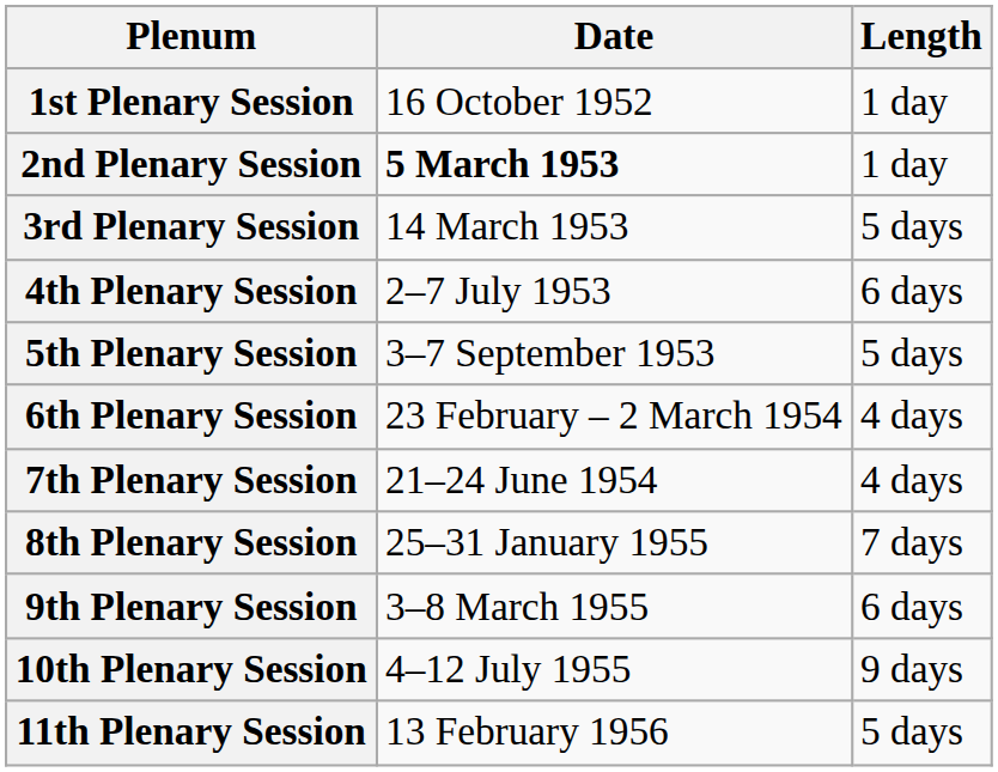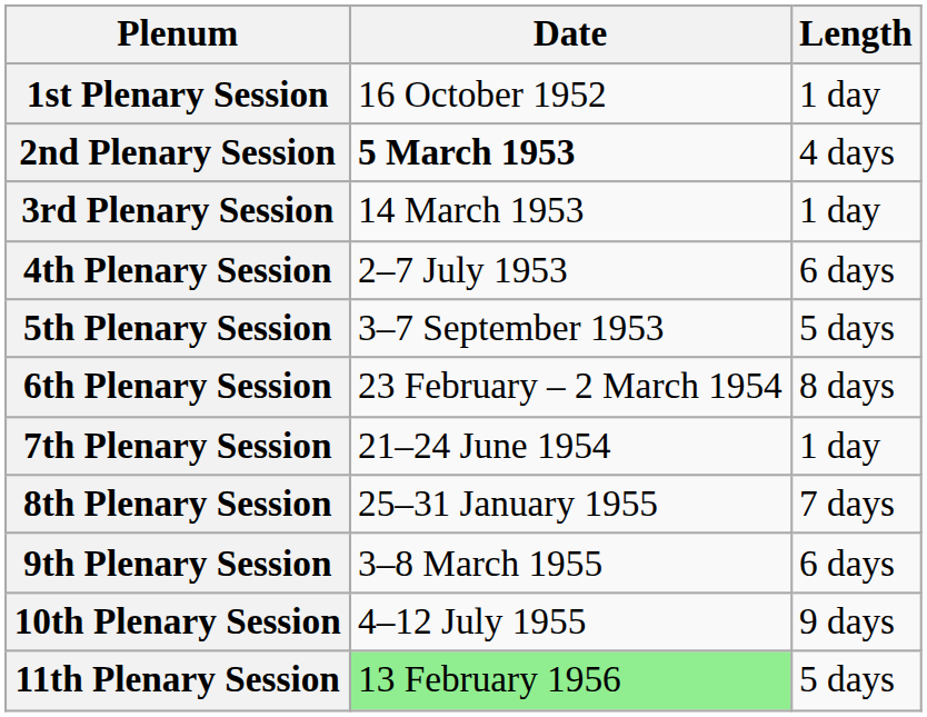 <table class="wikitable sortable plainrowheaders">
 <tr>
 <th scope="col">Plenum</th>
 <th scope="col">Date</th>
 <th scope="col">Length</th>
 </tr>
 <tr>
 <th scope="row">1st Plenary Session</th>
 <td data-sort-value="1">16 October 1952</td>
 <td>1 day</td>
 </tr>
 <tr>
 <th scope="row">2nd Plenary Session</th>
 <td data-sort-value="2"><strong>5 March 1953</strong></td>
-<td>1 day</td>
+<td>4 days</td>
 </tr>
 <tr>
 <th scope="row">3rd Plenary Session</th>
 <td data-sort-value="3">14 March 1953</td>
-<td>5 days</td>
+<td>1 day</td>
 </tr>
 <tr>
 <th scope="row">4th Plenary Session</th>
 <td data-sort-value="4">2–7 July 1953</td>
 <td>6 days</td>
 </tr>
 <tr>
 <th scope="row">5th Plenary Session</th>
 <td data-sort-value="5">3–7 September 1953</td>
 <td>5 days</td>
 </tr>
 <tr>
 <th scope="row">6th Plenary Session</th>
 <td data-sort-value="6">23 February – 2 March 1954</td>
-<td>4 days</td>
+<td>8 days</td>
 </tr>
 <tr>
 <th scope="row">7th Plenary Session</th>
 <td data-sort-value="7">21–24 June 1954</td>
-<td>4 days</td>
+<td>1 day</td>
 </tr>
 <tr>
 <th scope="row">8th Plenary Session</th>
 <td data-sort-value="8">25–31 January 1955</td>
 <td>7 days</td>
 </tr>
 <tr>
 <th scope="row">9th Plenary Session</th>
 <td data-sort-value="9">3–8 March 1955</td>
 <td>6 days</td>
 </tr>
 <tr>
 <th scope="row">10th Plenary Session</th>
 <td data-sort-value="10">4–12 July 1955</td>
 <td>9 days</td>
 </tr>
 <tr>
 <th scope="row">11th Plenary Session</th>
-<td data-sort-value="11">13 February 1956</td>
+<td data-sort-value="11" style="background: lightgreen;">13 February 1956</td>
 <td>5 days</td>
 </tr>
 </table>
